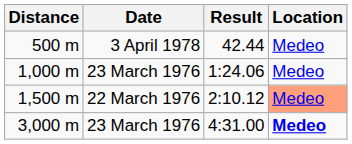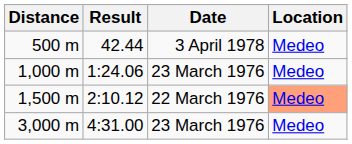 <table class="wikitable">
 <tr>
 <th>Distance</th>
+<th>Result</th>
 <th>Date</th>
-<th>Result</th>
 <th>Location</th>
 </tr>
 <tr align="right">
 <td>500 m</td>
+<td>42.44</td>
 <td>3 April 1978</td>
-<td>42.44</td>
 <td align="left"><a href='#'>Medeo</a></td>
 </tr>
 <tr align="right">
 <td>1,000 m</td>
+<td>1:24.06</td>
 <td>23 March 1976</td>
-<td>1:24.06</td>
 <td align="left"><a href='#'>Medeo</a></td>
 </tr>
 <tr align="right">
 <td>1,500 m</td>
+<td>2:10.12</td>
 <td>22 March 1976</td>
-<td>2:10.12</td>
 <td align="left" style="background: lightsalmon;"><a href='#'>Medeo</a></td>
 </tr>
 <tr align="right">
 <td>3,000 m</td>
+<td>4:31.00</td>
 <td>23 March 1976</td>
-<td>4:31.00</td>
-<td align="left"><strong><a href='#'>Medeo</a></strong></td>
+<td align="left"><a href='#'>Medeo</a></td>
 </tr>
 </table>
